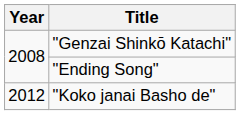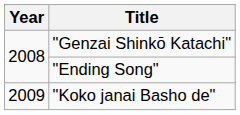 <table class="wikitable">
 <tr>
 <th>Year</th>
 <th>Title</th>
 </tr>
 <tr>
 <td rowspan="2">2008</td>
 <td>"Genzai Shinkō Katachi"</td>
 </tr>
 <tr>
 <td>"Ending Song"</td>
 </tr>
 <tr>
-<td>2012</td>
+<td>2009</td>
 <td>"Koko janai Basho de"</td>
 </tr>
 </table>
